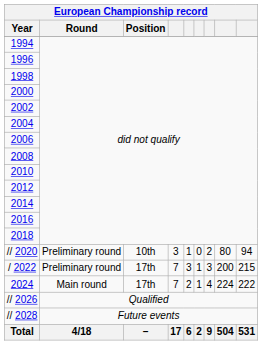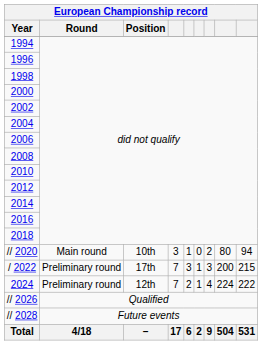 <table class="wikitable" style="text-align: center;">
 <tr>
 <th colspan="9"><a href='#'>European Championship record</a></th>
 </tr>
 <tr>
 <th>Year</th>
 <th>Round</th>
 <th>Position</th>
 <th></th>
 <th></th>
 <th></th>
 <th></th>
 <th></th>
 <th></th>
 </tr>
 <tr>
 </tr>
 <tr>
 <td> <a href='#'>1994</a></td>
 <td colspan="8" rowspan="13"><em>did not qualify</em></td>
 </tr>
 <tr>
 <td> <a href='#'>1996</a></td>
 </tr>
 <tr>
 <td> <a href='#'>1998</a></td>
 </tr>
 <tr>
 <td> <a href='#'>2000</a></td>
 </tr>
 <tr>
 <td> <a href='#'>2002</a></td>
 </tr>
 <tr>
 <td> <a href='#'>2004</a></td>
 </tr>
 <tr>
 <td> <a href='#'>2006</a></td>
 </tr>
 <tr>
 <td> <a href='#'>2008</a></td>
 </tr>
 <tr>
 <td> <a href='#'>2010</a></td>
 </tr>
 <tr>
 <td> <a href='#'>2012</a></td>
 </tr>
 <tr>
 <td> <a href='#'>2014</a></td>
 </tr>
 <tr>
 <td> <a href='#'>2016</a></td>
 </tr>
 <tr>
 <td> <a href='#'>2018</a></td>
 </tr>
 <tr>
 <td>// <a href='#'>2020</a></td>
-<td>Preliminary round</td>
+<td>Main round</td>
 <td>10th</td>
 <td>3</td>
 <td>1</td>
 <td>0</td>
 <td>2</td>
 <td>80</td>
 <td>94</td>
 </tr>
 <tr>
 <td>/ <a href='#'>2022</a></td>
 <td>Preliminary round</td>
 <td>17th</td>
 <td>7</td>
 <td>3</td>
 <td>1</td>
 <td>3</td>
 <td>200</td>
 <td>215</td>
 </tr>
 <tr>
 <td> <a href='#'>2024</a></td>
-<td>Main round</td>
-<td>17th</td>
+<td>Preliminary round</td>
+<td>12th</td>
 <td>7</td>
 <td>2</td>
 <td>1</td>
 <td>4</td>
 <td>224</td>
 <td>222</td>
 </tr>
 <tr>
 <td>// <a href='#'>2026</a></td>
 <td colspan="8"><em>Qualified</em></td>
 </tr>
 <tr>
 <td>// <a href='#'>2028</a></td>
 <td colspan="8"><em>Future events</em></td>
 </tr>
 <tr>
 <th>Total</th>
 <th>4/18</th>
 <th>–</th>
 <th>17</th>
 <th>6</th>
 <th>2</th>
 <th>9</th>
 <th>504</th>
 <th>531</th>
 </tr>
 </table>
